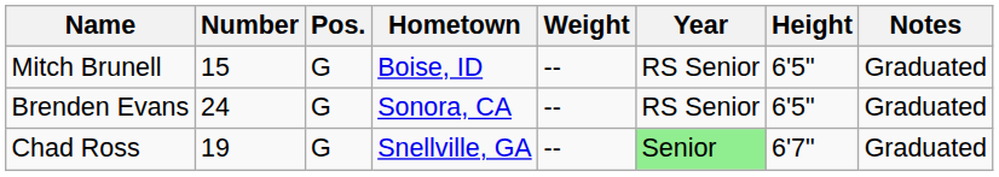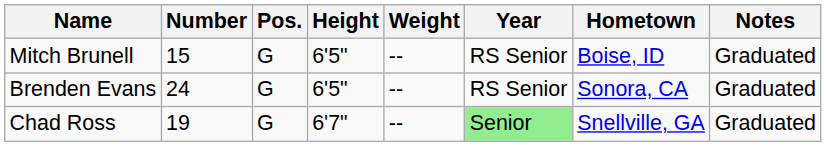 <table class="wikitable sortable" border="1">
 <tr>
 <th>Name</th>
 <th>Number</th>
 <th>Pos.</th>
-<th>Hometown</th>
+<th>Height</th>
 <th>Weight</th>
 <th>Year</th>
-<th>Height</th>
+<th>Hometown</th>
 <th class="unsortable">Notes</th>
 </tr>
 <tr>
 <td>Mitch Brunell</td>
 <td>15</td>
 <td>G</td>
-<td><a href='#'>Boise, ID</a></td>
+<td>6'5"</td>
 <td>--</td>
 <td>RS Senior</td>
-<td>6'5"</td>
+<td><a href='#'>Boise, ID</a></td>
 <td>Graduated</td>
 </tr>
 <tr>
 <td>Brenden Evans</td>
 <td>24</td>
 <td>G</td>
-<td><a href='#'>Sonora, CA</a></td>
+<td>6'5"</td>
 <td>--</td>
 <td>RS Senior</td>
-<td>6'5"</td>
+<td><a href='#'>Sonora, CA</a></td>
 <td>Graduated</td>
 </tr>
 <tr>
 <td>Chad Ross</td>
 <td>19</td>
 <td>G</td>
-<td><a href='#'>Snellville, GA</a></td>
+<td>6'7"</td>
 <td>--</td>
 <td style="background: lightgreen;">Senior</td>
-<td>6'7"</td>
+<td><a href='#'>Snellville, GA</a></td>
 <td>Graduated</td>
 </tr>
 </table>
